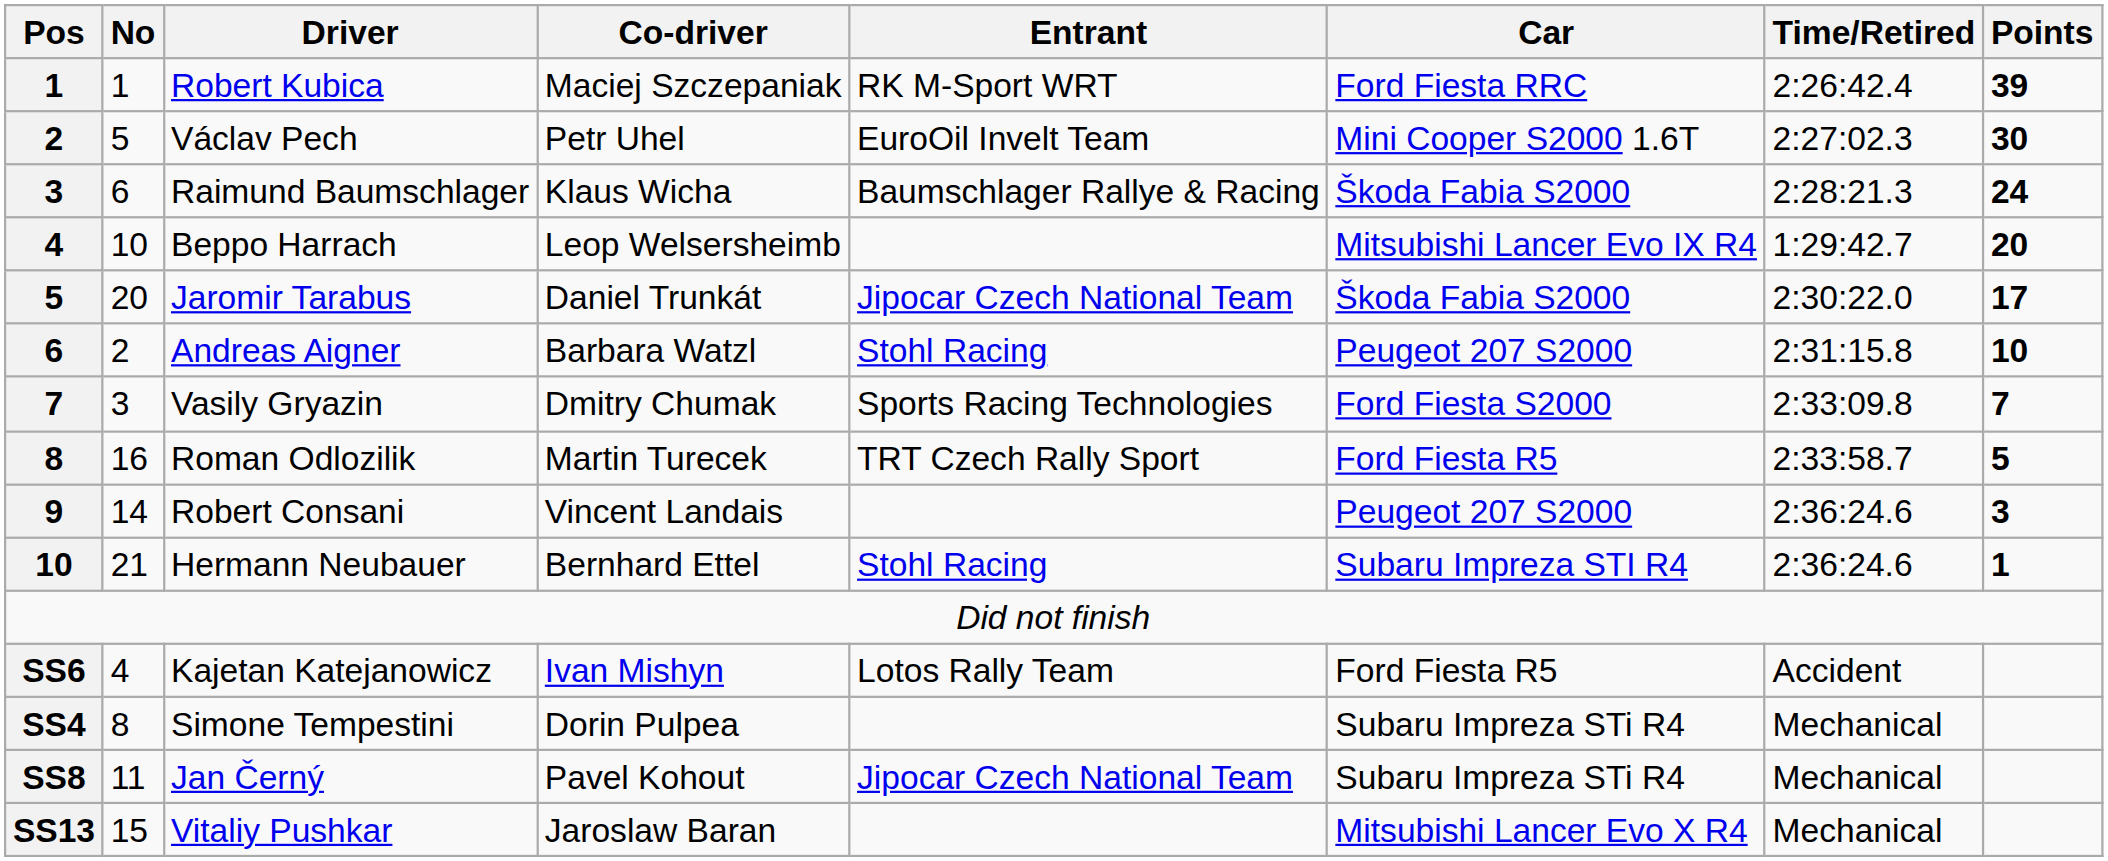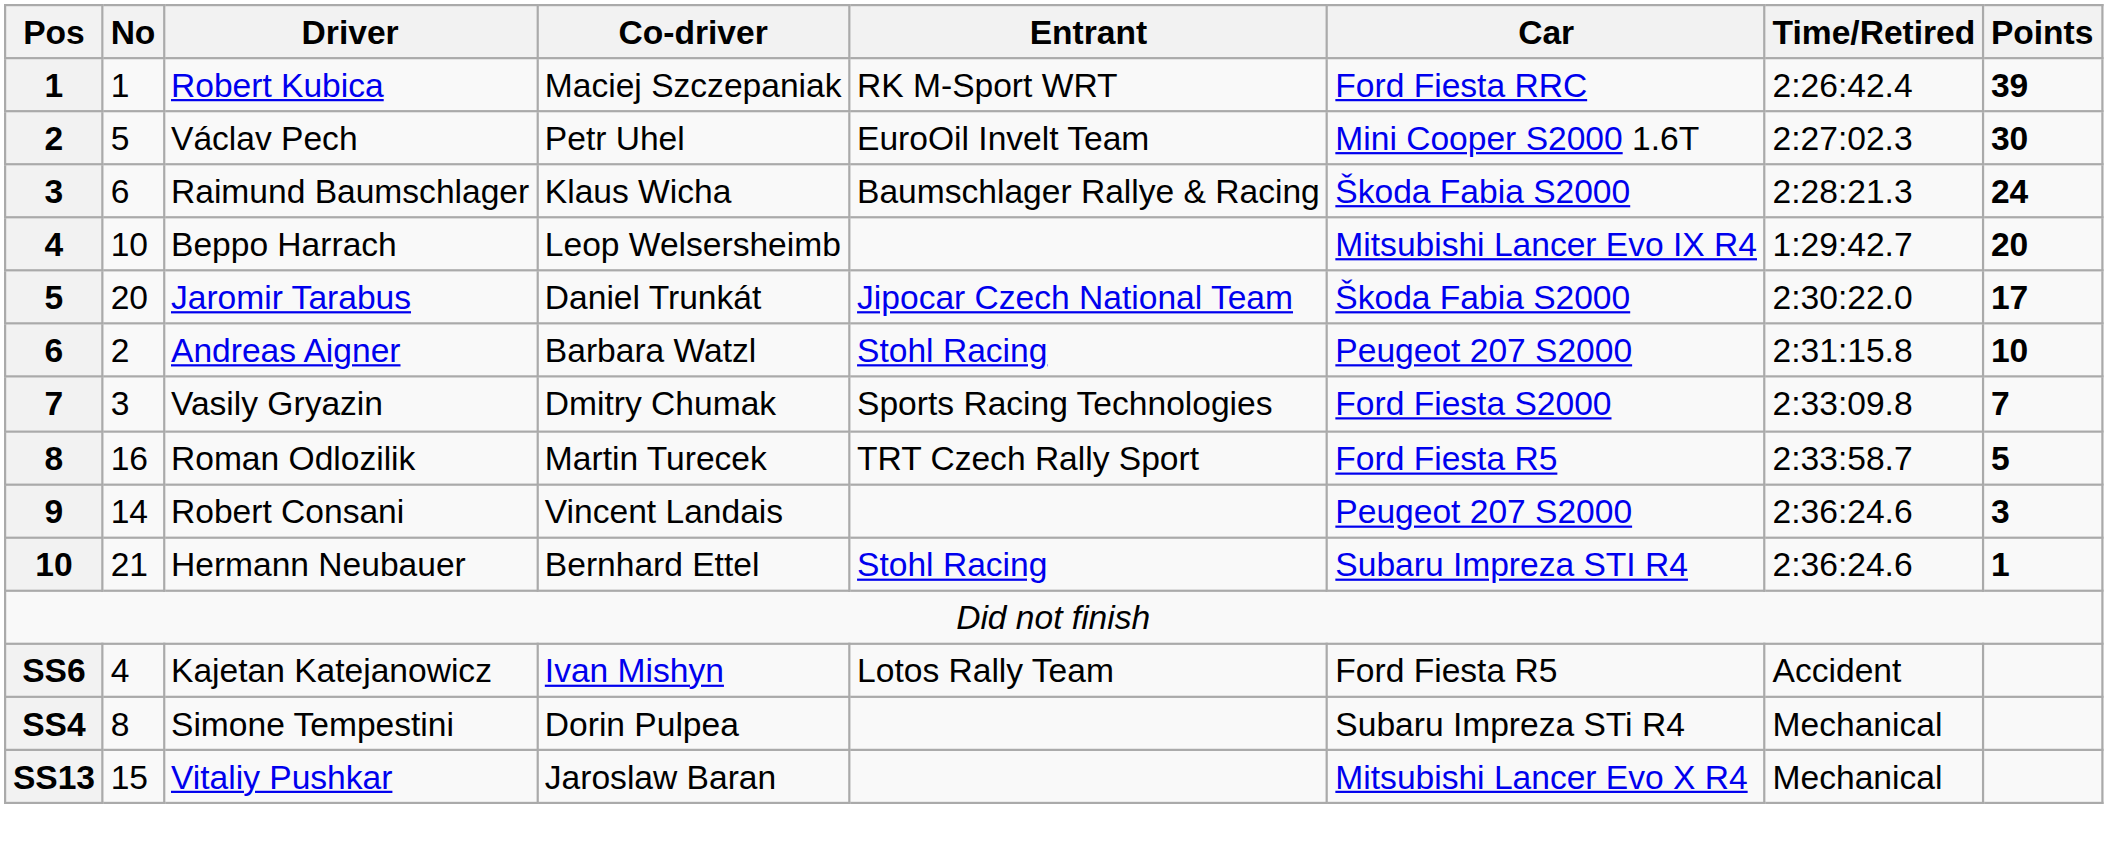 <table class="wikitable" style="font-size: 95%">
 <tr>
 <th>Pos</th>
 <th>No</th>
 <th>Driver</th>
 <th>Co-driver</th>
 <th>Entrant</th>
 <th>Car</th>
 <th>Time/Retired</th>
 <th>Points</th>
 </tr>
 <tr>
 <th>1</th>
 <td>1</td>
 <td> <a href='#'>Robert Kubica</a></td>
 <td> Maciej Szczepaniak</td>
 <td>RK M-Sport WRT</td>
 <td><a href='#'>Ford Fiesta RRC</a></td>
 <td>2:26:42.4</td>
 <td><strong>39</strong></td>
 </tr>
 <tr>
 <th>2</th>
 <td>5</td>
 <td> Václav Pech</td>
 <td> Petr Uhel</td>
 <td>EuroOil Invelt Team</td>
 <td><a href='#'>Mini Cooper S2000</a> 1.6T</td>
 <td>2:27:02.3</td>
 <td><strong>30</strong></td>
 </tr>
 <tr>
 <th>3</th>
 <td>6</td>
 <td> Raimund Baumschlager</td>
 <td> Klaus Wicha</td>
 <td>Baumschlager Rallye & Racing</td>
 <td><a href='#'>Škoda Fabia S2000</a></td>
 <td>2:28:21.3</td>
 <td><strong>24</strong></td>
 </tr>
 <tr>
 <th>4</th>
 <td>10</td>
 <td> Beppo Harrach</td>
 <td> Leop Welsersheimb</td>
 <td></td>
 <td><a href='#'>Mitsubishi Lancer Evo IX R4</a></td>
 <td>1:29:42.7</td>
 <td><strong>20</strong></td>
 </tr>
 <tr>
 <th>5</th>
 <td>20</td>
 <td> <a href='#'>Jaromir Tarabus</a></td>
 <td> Daniel Trunkát</td>
 <td><a href='#'>Jipocar Czech National Team</a></td>
 <td><a href='#'>Škoda Fabia S2000</a></td>
 <td>2:30:22.0</td>
 <td><strong>17</strong></td>
 </tr>
 <tr>
 <th>6</th>
 <td>2</td>
 <td> <a href='#'>Andreas Aigner</a></td>
 <td> Barbara Watzl</td>
 <td><a href='#'>Stohl Racing</a></td>
 <td><a href='#'>Peugeot 207 S2000</a></td>
 <td>2:31:15.8</td>
 <td><strong>10</strong></td>
 </tr>
 <tr>
 <th>7</th>
 <td>3</td>
 <td> Vasily Gryazin</td>
 <td> Dmitry Chumak</td>
 <td>Sports Racing Technologies</td>
 <td><a href='#'>Ford Fiesta S2000</a></td>
 <td>2:33:09.8</td>
 <td><strong>7</strong></td>
 </tr>
 <tr>
 <th>8</th>
 <td>16</td>
 <td> Roman Odlozilik</td>
 <td> Martin Turecek</td>
 <td>TRT Czech Rally Sport</td>
 <td><a href='#'>Ford Fiesta R5</a></td>
 <td>2:33:58.7</td>
 <td><strong>5</strong></td>
 </tr>
 <tr>
 <th>9</th>
 <td>14</td>
 <td> Robert Consani</td>
 <td> Vincent Landais</td>
 <td></td>
 <td><a href='#'>Peugeot 207 S2000</a></td>
 <td>2:36:24.6</td>
 <td><strong>3</strong></td>
 </tr>
 <tr>
 <th>10</th>
 <td>21</td>
 <td> Hermann Neubauer</td>
 <td> Bernhard Ettel</td>
 <td><a href='#'>Stohl Racing</a></td>
 <td><a href='#'>Subaru Impreza STI R4</a></td>
 <td>2:36:24.6</td>
 <td><strong>1</strong></td>
 </tr>
 <tr>
 <td colspan=8 align=center><em>Did not finish</em></td>
 </tr>
 <tr>
 <th>SS6</th>
 <td>4</td>
 <td> Kajetan Katejanowicz</td>
 <td> <a href='#'>Ivan Mishyn</a></td>
 <td>Lotos Rally Team</td>
 <td>Ford Fiesta R5</td>
 <td>Accident</td>
 <td></td>
 </tr>
 <tr>
 <th>SS4</th>
 <td>8</td>
 <td> Simone Tempestini</td>
 <td> Dorin Pulpea</td>
 <td></td>
 <td>Subaru Impreza STi R4</td>
 <td>Mechanical</td>
 <td></td>
 </tr>
 <tr>
-<th>SS8</th>
-<td>11</td>
-<td> <a href='#'>Jan Černý</a></td>
-<td> Pavel Kohout</td>
-<td><a href='#'>Jipocar Czech National Team</a></td>
-<td>Subaru Impreza STi R4</td>
-<td>Mechanical</td>
-<td></td>
-</tr>
-<tr>
 <th>SS13</th>
 <td>15</td>
 <td> <a href='#'>Vitaliy Pushkar</a></td>
 <td> Jaroslaw Baran</td>
 <td></td>
 <td><a href='#'>Mitsubishi Lancer Evo X R4</a></td>
 <td>Mechanical</td>
 <td></td>
 </tr>
 </table>
